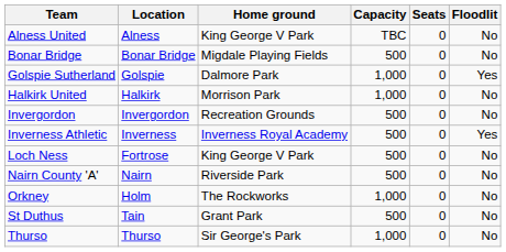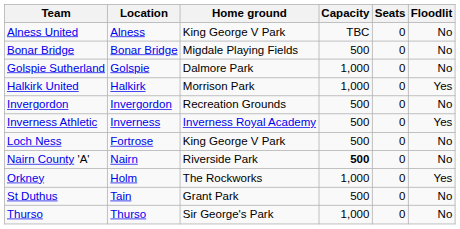 <table class="wikitable sortable">
 <tr>
 <th>Team</th>
 <th>Location</th>
 <th>Home ground</th>
 <th data-sort-type="number">Capacity</th>
 <th data-sort-type="number">Seats</th>
 <th>Floodlit</th>
 </tr>
 <tr>
 <td><a href='#'>Alness United</a></td>
 <td><a href='#'>Alness</a></td>
 <td>King George V Park</td>
 <td align=right>TBC</td>
 <td align=right>0</td>
 <td align=right>No</td>
 </tr>
 <tr>
 <td><a href='#'>Bonar Bridge</a></td>
 <td><a href='#'>Bonar Bridge</a></td>
 <td>Migdale Playing Fields</td>
 <td align=right>500</td>
 <td align=right>0</td>
 <td align=right>No</td>
 </tr>
 <tr>
 <td><a href='#'>Golspie Sutherland</a> </td>
 <td><a href='#'>Golspie</a></td>
 <td>Dalmore Park</td>
 <td align=right>1,000</td>
 <td align=right>0</td>
-<td align=right>Yes</td>
+<td align=right>No</td>
 </tr>
 <tr>
 <td><a href='#'>Halkirk United</a></td>
 <td><a href='#'>Halkirk</a></td>
 <td>Morrison Park</td>
 <td align=right>1,000</td>
 <td align=right>0</td>
-<td align=right>No</td>
+<td align=right>Yes</td>
 </tr>
 <tr>
 <td><a href='#'>Invergordon</a></td>
 <td><a href='#'>Invergordon</a></td>
 <td>Recreation Grounds</td>
 <td align=right>500</td>
 <td align=right>0</td>
 <td align=right>No</td>
 </tr>
 <tr>
 <td><a href='#'>Inverness Athletic</a></td>
 <td><a href='#'>Inverness</a></td>
 <td><a href='#'>Inverness Royal Academy</a></td>
 <td align=right>500</td>
 <td align=right>0</td>
 <td align=right>Yes</td>
 </tr>
 <tr>
 <td><a href='#'>Loch Ness</a></td>
 <td><a href='#'>Fortrose</a></td>
 <td>King George V Park</td>
 <td align=right>500</td>
 <td align=right>0</td>
 <td align=right>No</td>
 </tr>
 <tr>
 <td><a href='#'>Nairn County</a> 'A'</td>
 <td><a href='#'>Nairn</a></td>
 <td>Riverside Park</td>
-<td align=right>500</td>
+<td align=right><strong>500</strong></td>
 <td align=right>0</td>
 <td align=right>No</td>
 </tr>
 <tr>
 <td><a href='#'>Orkney</a></td>
 <td><a href='#'>Holm</a></td>
 <td>The Rockworks</td>
 <td align=right>1,000</td>
 <td align=right>0</td>
-<td align=right>No</td>
+<td align=right>Yes</td>
 </tr>
 <tr>
 <td><a href='#'>St Duthus</a></td>
 <td><a href='#'>Tain</a></td>
 <td>Grant Park</td>
 <td align=right>500</td>
 <td align=right>0</td>
 <td align=right>No</td>
 </tr>
 <tr>
 <td><a href='#'>Thurso</a></td>
 <td><a href='#'>Thurso</a></td>
 <td>Sir George's Park</td>
 <td align=right>1,000</td>
 <td align=right>0</td>
 <td align=right>No</td>
 </tr>
 </table>
